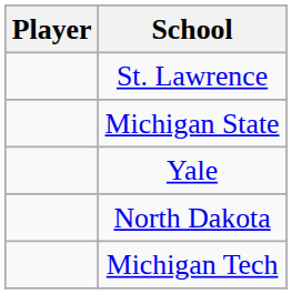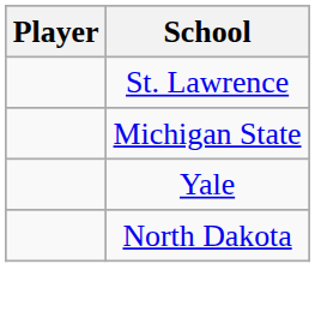 <table class="wikitable sortable" style="font-size: 95%;text-align: center;">
 <tr>
 <th>Player</th>
 <th>School</th>
 </tr>
 <tr>
 <td></td>
 <td><a href='#'>St. Lawrence</a></td>
 </tr>
 <tr>
 <td></td>
 <td><a href='#'>Michigan State</a></td>
 </tr>
 <tr>
 <td></td>
 <td><a href='#'>Yale</a></td>
 </tr>
 <tr>
 <td></td>
 <td><a href='#'>North Dakota</a></td>
 </tr>
-<tr>
-<td></td>
-<td><a href='#'>Michigan Tech</a></td>
-</tr>
 </table>
